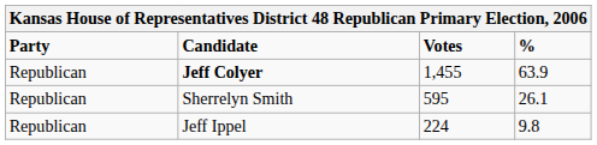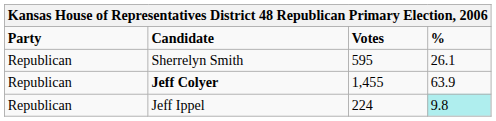 <table class="wikitable">
 <tr>
 <th colspan="4">Kansas House of Representatives District 48 Republican Primary Election, 2006</th>
 </tr>
 <tr>
 <td><strong>Party</strong></td>
 <td><strong>Candidate</strong></td>
 <td><strong>Votes</strong></td>
 <td><strong>%</strong></td>
 </tr>
 <tr>
 <td>Republican</td>
+<td>Sherrelyn Smith</td>
+<td>595</td>
+<td>26.1</td>
+</tr>
+<tr>
+<td>Republican</td>
 <td><strong>Jeff Colyer</strong></td>
 <td>1,455</td>
 <td>63.9</td>
 </tr>
 <tr>
 <td>Republican</td>
-<td>Sherrelyn Smith</td>
-<td>595</td>
-<td>26.1</td>
-</tr>
-<tr>
-<td>Republican</td>
 <td>Jeff Ippel</td>
 <td>224</td>
-<td>9.8</td>
+<td style="background: paleturquoise;">9.8</td>
 </tr>
 </table>
